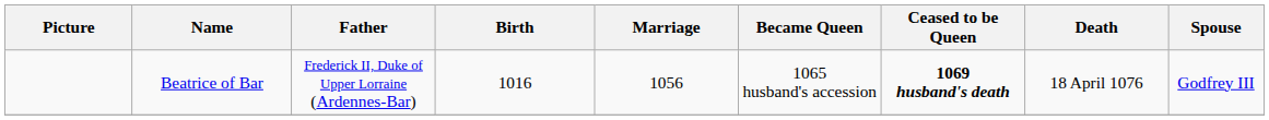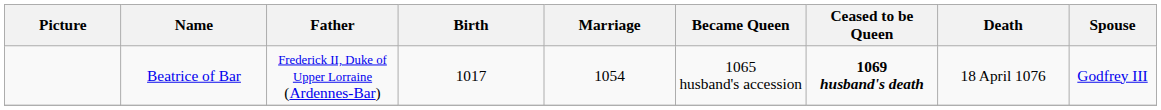 <table width=95% class="wikitable">
 <tr>
 <th width = "8%">Picture</th>
 <th width = "10%">Name</th>
 <th width = "9%">Father</th>
 <th width = "10%">Birth</th>
 <th width = "9%">Marriage</th>
 <th width = "9%">Became Queen</th>
 <th width = "9%">Ceased to be Queen</th>
 <th width = "9%">Death</th>
 <th width = "6%">Spouse</th>
 </tr>
 <tr>
 <td align=center></td>
 <td align=center><a href='#'>Beatrice of Bar</a></td>
 <td align="center"><small><a href='#'>Frederick II, Duke of Upper Lorraine</a></small><br>(<a href='#'>Ardennes-Bar</a>)</td>
-<td align="center">1016</td>
-<td align="center">1056</td>
+<td align="center">1017</td>
+<td align="center">1054</td>
 <td align="center">1065<br>husband's accession</td>
 <td align="center"><strong>1069<br><em>husband's death</em></strong></td>
 <td align="center">18 April 1076</td>
 <td align="center"><a href='#'>Godfrey III</a></td>
 </tr>
 <tr>
 </tr>
 </table>
